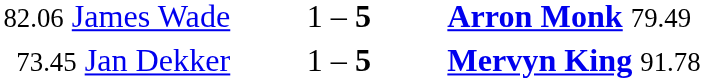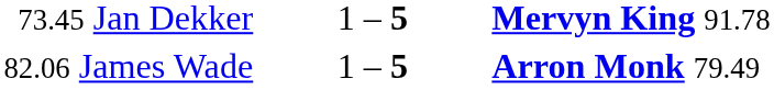 <table style="text-align:center">
 <tr>
 <th width=223></th>
 <th width=100></th>
 <th width=223></th>
 </tr>
 <tr>
+<td align=right><small><span>73.45</span></small> <a href='#'>Jan Dekker</a> </td>
+<td>1 – <strong>5</strong></td>
+<td align=left> <strong><a href='#'>Mervyn King</a></strong> <small><span>91.78</span></small></td>
+</tr>
+<tr>
 <td align=right><small><span>82.06</span></small> <a href='#'>James Wade</a> </td>
 <td>1 – <strong>5</strong></td>
 <td align=left> <strong><a href='#'>Arron Monk</a></strong> <small><span>79.49</span></small></td>
 </tr>
-<tr>
-<td align=right><small><span>73.45</span></small> <a href='#'>Jan Dekker</a> </td>
-<td>1 – <strong>5</strong></td>
-<td align=left> <strong><a href='#'>Mervyn King</a></strong> <small><span>91.78</span></small></td>
-</tr>
 </table>
